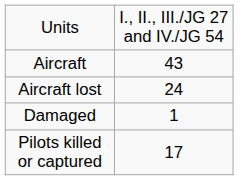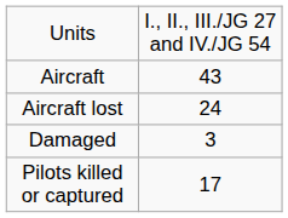 <table class="wikitable" style = "float:right; margin-left:15px; text-align:center; width:220px; margin-right:0px">
 <tr>
 <td>Units</td>
 <td>I., II., III./JG 27 and IV./JG 54</td>
 </tr>
 <tr>
 <td>Aircraft</td>
 <td>43</td>
 </tr>
 <tr>
 <td>Aircraft lost</td>
 <td>24</td>
 </tr>
 <tr>
 <td>Damaged</td>
-<td>1</td>
+<td>3</td>
 </tr>
 <tr>
 <td>Pilots killed or captured</td>
 <td>17</td>
 </tr>
 </table>
